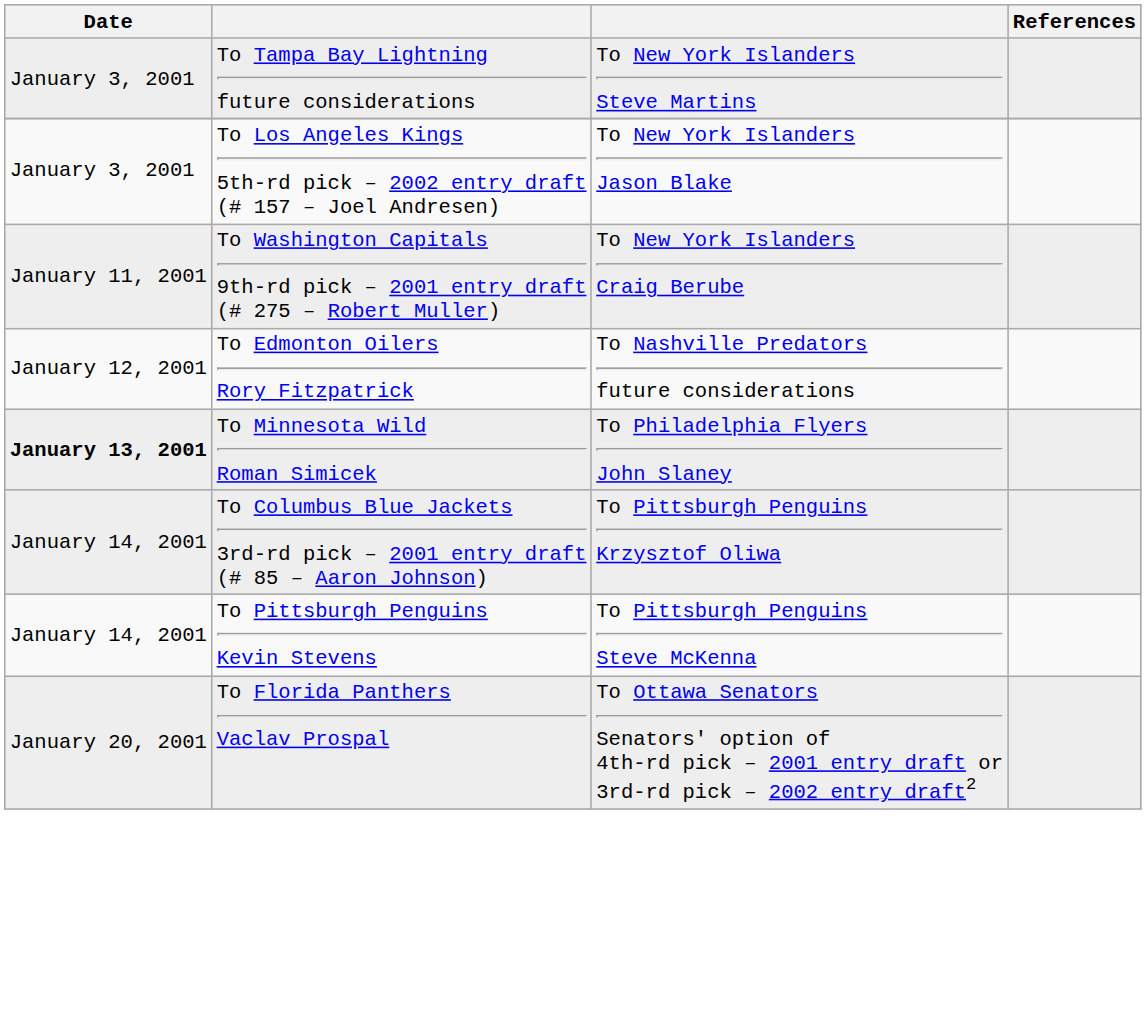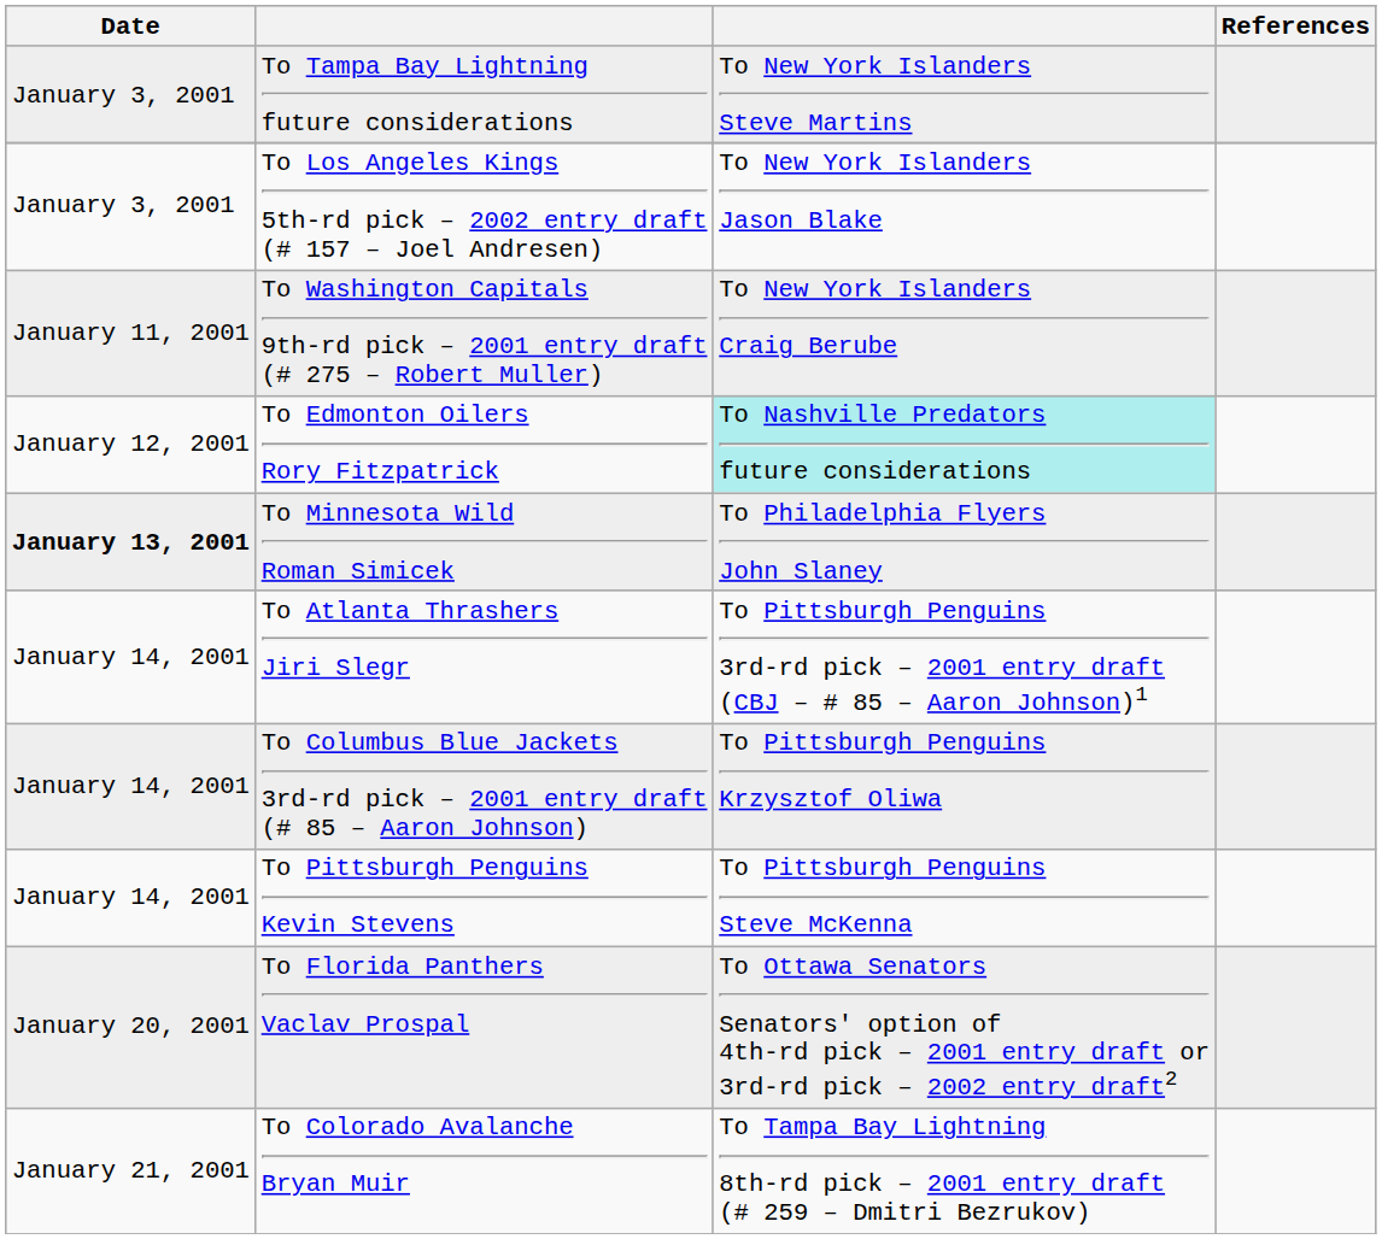 <table class="wikitable">
 <tr>
 <th>Date</th>
 <th></th>
 <th></th>
 <th>References</th>
 </tr>
 <tr bgcolor="#eeeeee">
 <td>January 3, 2001</td>
 <td valign="top">To <a href='#'>Tampa Bay Lightning</a><hr>future considerations</td>
 <td valign="top">To <a href='#'>New York Islanders</a><hr><a href='#'>Steve Martins</a></td>
 <td></td>
 </tr>
 <tr bgcolor="#eeeeee">
 </tr>
 <tr>
 <td>January 3, 2001</td>
 <td valign="top">To <a href='#'>Los Angeles Kings</a><hr>5th-rd pick – <a href='#'>2002 entry draft</a><br>(# 157 – Joel Andresen)</td>
 <td valign="top">To <a href='#'>New York Islanders</a><hr><a href='#'>Jason Blake</a></td>
 <td></td>
 </tr>
 <tr bgcolor="#eeeeee">
 <td>January 11, 2001</td>
 <td valign="top">To <a href='#'>Washington Capitals</a><hr>9th-rd pick – <a href='#'>2001 entry draft</a><br>(# 275 – <a href='#'>Robert Muller</a>)</td>
 <td valign="top">To <a href='#'>New York Islanders</a><hr><a href='#'>Craig Berube</a></td>
 <td></td>
 </tr>
 <tr>
 <td>January 12, 2001</td>
 <td valign="top">To <a href='#'>Edmonton Oilers</a><hr><a href='#'>Rory Fitzpatrick</a></td>
-<td valign="top">To <a href='#'>Nashville Predators</a><hr>future considerations</td>
+<td valign="top" style="background: paleturquoise;">To <a href='#'>Nashville Predators</a><hr>future considerations</td>
 <td></td>
 </tr>
 <tr bgcolor="#eeeeee">
 <td><strong>January 13, 2001</strong></td>
 <td valign="top">To <a href='#'>Minnesota Wild</a><hr><a href='#'>Roman Simicek</a></td>
 <td valign="top">To <a href='#'>Philadelphia Flyers</a><hr><a href='#'>John Slaney</a></td>
+<td></td>
+</tr>
+<tr>
+<td>January 14, 2001</td>
+<td valign="top">To <a href='#'>Atlanta Thrashers</a><hr><a href='#'>Jiri Slegr</a></td>
+<td valign="top">To <a href='#'>Pittsburgh Penguins</a><hr>3rd-rd pick – <a href='#'>2001 entry draft</a><br>(<a href='#'>CBJ</a> – # 85 – <a href='#'>Aaron Johnson</a>)<sup>1</sup></td>
 <td></td>
 </tr>
 <tr bgcolor="#eeeeee">
 <td>January 14, 2001</td>
 <td valign="top">To <a href='#'>Columbus Blue Jackets</a><hr>3rd-rd pick – <a href='#'>2001 entry draft</a><br>(# 85 – <a href='#'>Aaron Johnson</a>)</td>
 <td valign="top">To <a href='#'>Pittsburgh Penguins</a><hr><a href='#'>Krzysztof Oliwa</a></td>
 <td></td>
 </tr>
 <tr>
 <td>January 14, 2001</td>
 <td valign="top">To <a href='#'>Pittsburgh Penguins</a><hr><a href='#'>Kevin Stevens</a></td>
 <td valign="top">To <a href='#'>Pittsburgh Penguins</a><hr><a href='#'>Steve McKenna</a></td>
 <td></td>
 </tr>
 <tr bgcolor="#eeeeee">
 <td>January 20, 2001</td>
 <td valign="top">To <a href='#'>Florida Panthers</a><hr><a href='#'>Vaclav Prospal</a></td>
 <td valign="top">To <a href='#'>Ottawa Senators</a><hr>Senators' option of<br>4th-rd pick – <a href='#'>2001 entry draft</a> or<br>3rd-rd pick – <a href='#'>2002 entry draft</a><sup>2</sup></td>
 <td></td>
 </tr>
+<tr>
+<td>January 21, 2001</td>
+<td valign="top">To <a href='#'>Colorado Avalanche</a><hr><a href='#'>Bryan Muir</a></td>
+<td valign="top">To <a href='#'>Tampa Bay Lightning</a><hr>8th-rd pick – <a href='#'>2001 entry draft</a><br>(# 259 – Dmitri Bezrukov)</td>
+<td></td>
+</tr>
 </table>
